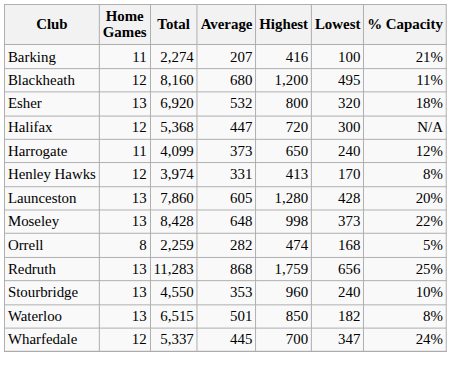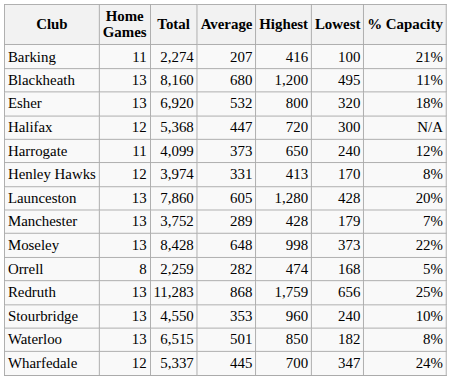 <table class="wikitable sortable" style="text-align:right">
 <tr>
 <th>Club</th>
 <th>Home<br>Games</th>
 <th>Total</th>
 <th>Average</th>
 <th>Highest</th>
 <th>Lowest</th>
 <th>% Capacity</th>
 </tr>
 <tr>
 <td style="text-align:left">Barking</td>
 <td>11</td>
 <td>2,274</td>
 <td>207</td>
 <td>416</td>
 <td>100</td>
 <td>21%</td>
 </tr>
 <tr>
 <td style="text-align:left">Blackheath</td>
-<td>12</td>
+<td>13</td>
 <td>8,160</td>
 <td>680</td>
 <td>1,200</td>
 <td>495</td>
 <td>11%</td>
 </tr>
 <tr>
 <td style="text-align:left">Esher</td>
 <td>13</td>
 <td>6,920</td>
 <td>532</td>
 <td>800</td>
 <td>320</td>
 <td>18%</td>
 </tr>
 <tr>
 <td style="text-align:left">Halifax</td>
 <td>12</td>
 <td>5,368</td>
 <td>447</td>
 <td>720</td>
 <td>300</td>
 <td>N/A</td>
 </tr>
 <tr>
 <td style="text-align:left">Harrogate</td>
 <td>11</td>
 <td>4,099</td>
 <td>373</td>
 <td>650</td>
 <td>240</td>
 <td>12%</td>
 </tr>
 <tr>
 <td style="text-align:left">Henley Hawks</td>
 <td>12</td>
 <td>3,974</td>
 <td>331</td>
 <td>413</td>
 <td>170</td>
 <td>8%</td>
 </tr>
 <tr>
 <td style="text-align:left">Launceston</td>
 <td>13</td>
 <td>7,860</td>
 <td>605</td>
 <td>1,280</td>
 <td>428</td>
 <td>20%</td>
+</tr>
+<tr>
+<td style="text-align:left">Manchester</td>
+<td>13</td>
+<td>3,752</td>
+<td>289</td>
+<td>428</td>
+<td>179</td>
+<td>7%</td>
 </tr>
 <tr>
 <td style="text-align:left">Moseley</td>
 <td>13</td>
 <td>8,428</td>
 <td>648</td>
 <td>998</td>
 <td>373</td>
 <td>22%</td>
 </tr>
 <tr>
 <td style="text-align:left">Orrell</td>
 <td>8</td>
 <td>2,259</td>
 <td>282</td>
 <td>474</td>
 <td>168</td>
 <td>5%</td>
 </tr>
 <tr>
 <td style="text-align:left">Redruth</td>
 <td>13</td>
 <td>11,283</td>
 <td>868</td>
 <td>1,759</td>
 <td>656</td>
 <td>25%</td>
 </tr>
 <tr>
 <td style="text-align:left">Stourbridge</td>
 <td>13</td>
 <td>4,550</td>
 <td>353</td>
 <td>960</td>
 <td>240</td>
 <td>10%</td>
 </tr>
 <tr>
 <td style="text-align:left">Waterloo</td>
 <td>13</td>
 <td>6,515</td>
 <td>501</td>
 <td>850</td>
 <td>182</td>
 <td>8%</td>
 </tr>
 <tr>
 <td style="text-align:left">Wharfedale</td>
 <td>12</td>
 <td>5,337</td>
 <td>445</td>
 <td>700</td>
 <td>347</td>
 <td>24%</td>
 </tr>
 <tr>
 </tr>
 </table>
